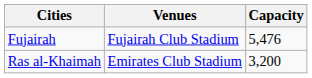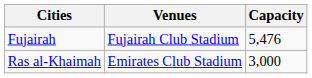 <table class="wikitable">
 <tr>
 <th>Cities</th>
 <th>Venues</th>
 <th>Capacity</th>
 </tr>
 <tr>
 <td><a href='#'>Fujairah</a></td>
 <td><a href='#'>Fujairah Club Stadium</a></td>
 <td>5,476</td>
 </tr>
 <tr>
 <td><a href='#'>Ras al-Khaimah</a></td>
 <td><a href='#'>Emirates Club Stadium</a></td>
-<td>3,200</td>
+<td>3,000</td>
 </tr>
 </table>
